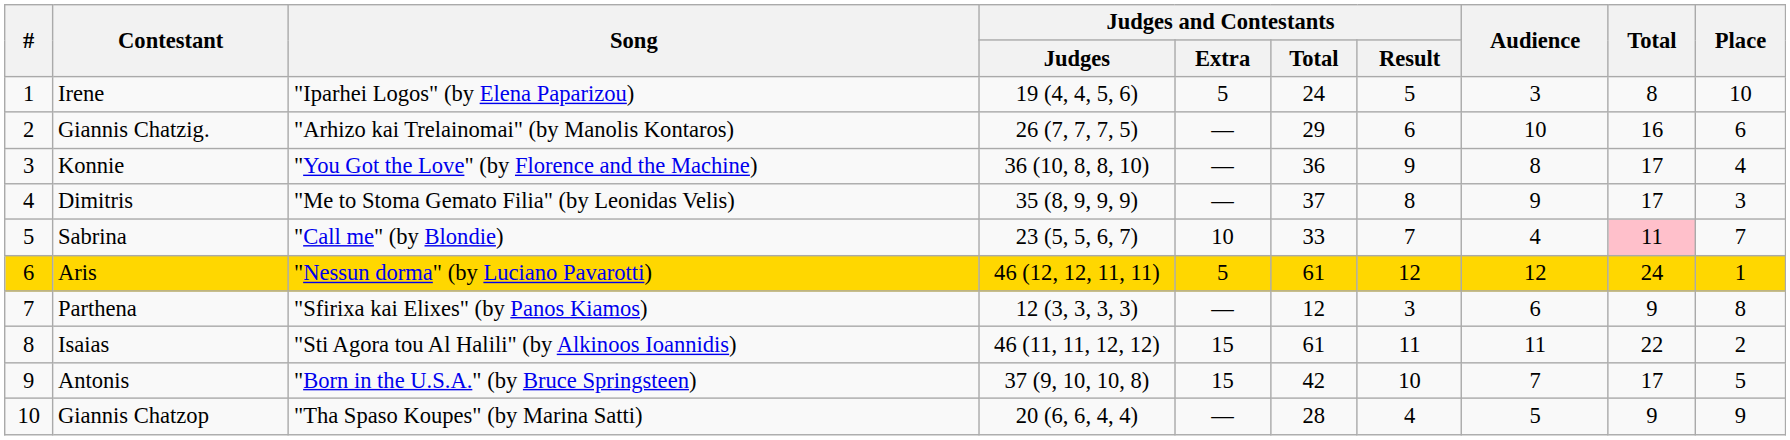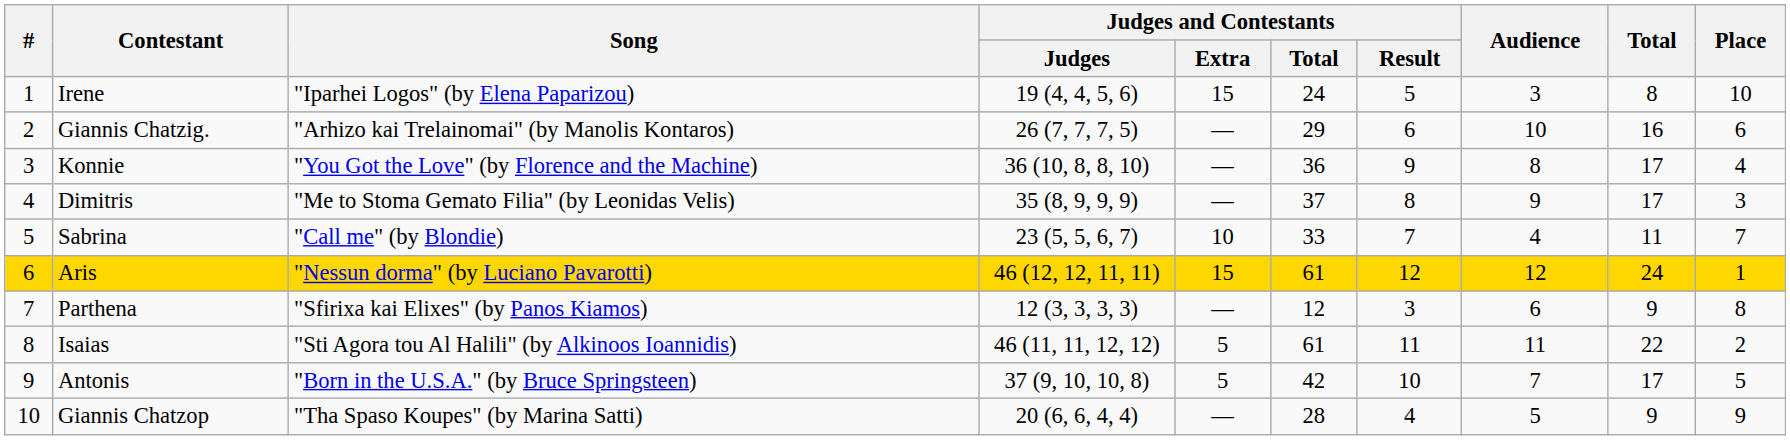 <table class="sortable wikitable" style="text-align:center;" width="100%">
 <tr>
 <th rowspan="2">#</th>
 <th rowspan="2">Contestant</th>
 <th rowspan="2">Song</th>
 <th colspan="4">Judges and Contestants</th>
 <th rowspan="2">Audience</th>
 <th rowspan="2">Total</th>
 <th rowspan="2">Place</th>
 </tr>
 <tr>
 <th width="11%">Judges</th>
 <th>Extra</th>
 <th>Total</th>
 <th>Result</th>
 </tr>
 <tr>
 <td>1</td>
 <td align="left">Irene</td>
 <td align="left">"Iparhei Logos" (by <a href='#'>Elena Paparizou</a>)</td>
 <td>19 (4, 4, 5, 6)</td>
-<td>5</td>
+<td>15</td>
 <td>24</td>
 <td>5</td>
 <td>3</td>
 <td>8</td>
 <td>10</td>
 </tr>
 <tr>
 <td>2</td>
 <td align="left">Giannis Chatzig.</td>
 <td align="left">"Arhizo kai Trelainomai" (by Manolis Kontaros)</td>
 <td>26 (7, 7, 7, 5)</td>
 <td>—</td>
 <td>29</td>
 <td>6</td>
 <td>10</td>
 <td>16</td>
 <td>6</td>
 </tr>
 <tr>
 <td>3</td>
 <td align="left">Konnie</td>
 <td align="left">"<a href='#'>You Got the Love</a>" (by <a href='#'>Florence and the Machine</a>)</td>
 <td>36 (10, 8, 8, 10)</td>
 <td>—</td>
 <td>36</td>
 <td>9</td>
 <td>8</td>
 <td>17</td>
 <td>4</td>
 </tr>
 <tr>
 <td>4</td>
 <td align="left">Dimitris</td>
 <td align="left">"Me to Stoma Gemato Filia" (by Leonidas Velis)</td>
 <td>35 (8, 9, 9, 9)</td>
 <td>—</td>
 <td>37</td>
 <td>8</td>
 <td>9</td>
 <td>17</td>
 <td>3</td>
 </tr>
 <tr>
 <td>5</td>
 <td align="left">Sabrina</td>
 <td align="left">"<a href='#'>Call me</a>" (by <a href='#'>Blondie</a>)</td>
 <td>23 (5, 5, 6, 7)</td>
 <td>10</td>
 <td>33</td>
 <td>7</td>
 <td>4</td>
-<td style="background: pink;">11</td>
+<td>11</td>
 <td>7</td>
 </tr>
 <tr bgcolor="gold">
 <td>6</td>
 <td align="left">Aris</td>
 <td align="left">"<a href='#'>Nessun dorma</a>" (by <a href='#'>Luciano Pavarotti</a>)</td>
 <td>46 (12, 12, 11, 11)</td>
-<td>5</td>
+<td>15</td>
 <td>61</td>
 <td>12</td>
 <td>12</td>
 <td>24</td>
 <td>1</td>
 </tr>
 <tr>
 <td>7</td>
 <td align="left">Parthena</td>
 <td align="left">"Sfirixa kai Elixes" (by <a href='#'>Panos Kiamos</a>)</td>
 <td>12 (3, 3, 3, 3)</td>
 <td>—</td>
 <td>12</td>
 <td>3</td>
 <td>6</td>
 <td>9</td>
 <td>8</td>
 </tr>
 <tr>
 <td>8</td>
 <td align="left">Isaias</td>
 <td align="left">"Sti Agora tou Al Halili" (by <a href='#'>Alkinoos Ioannidis</a>)</td>
 <td>46 (11, 11, 12, 12)</td>
-<td>15</td>
+<td>5</td>
 <td>61</td>
 <td>11</td>
 <td>11</td>
 <td>22</td>
 <td>2</td>
 </tr>
 <tr>
 <td>9</td>
 <td align="left">Antonis</td>
 <td align="left">"<a href='#'>Born in the U.S.A.</a>" (by <a href='#'>Bruce Springsteen</a>)</td>
 <td>37 (9, 10, 10, 8)</td>
-<td>15</td>
+<td>5</td>
 <td>42</td>
 <td>10</td>
 <td>7</td>
 <td>17</td>
 <td>5</td>
 </tr>
 <tr>
 <td>10</td>
 <td align="left">Giannis Chatzop</td>
 <td align="left">"Tha Spaso Koupes" (by Marina Satti)</td>
 <td>20 (6, 6, 4, 4)</td>
 <td>—</td>
 <td>28</td>
 <td>4</td>
 <td>5</td>
 <td>9</td>
 <td>9</td>
 </tr>
 </table>
